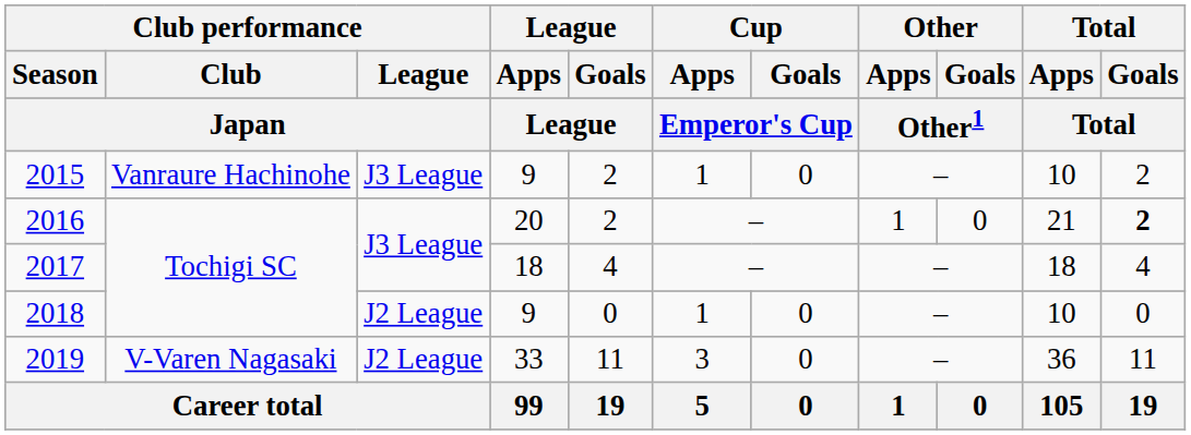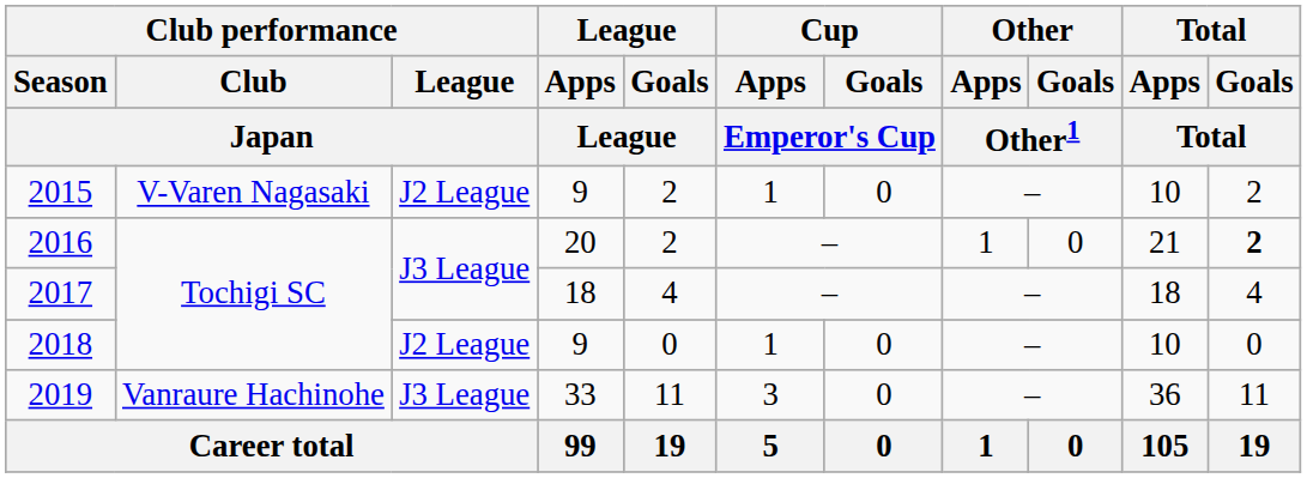 <table class="wikitable" style="text-align:center">
 <tr>
 <th colspan=3>Club performance</th>
 <th colspan=2>League</th>
 <th colspan=2>Cup</th>
 <th colspan=2>Other</th>
 <th colspan=2>Total</th>
 </tr>
 <tr>
 <th>Season</th>
 <th>Club</th>
 <th>League</th>
 <th>Apps</th>
 <th>Goals</th>
 <th>Apps</th>
 <th>Goals</th>
 <th>Apps</th>
 <th>Goals</th>
 <th>Apps</th>
 <th>Goals</th>
 </tr>
 <tr>
 <th colspan=3>Japan</th>
 <th colspan=2>League</th>
 <th colspan=2><a href='#'>Emperor's Cup</a></th>
 <th colspan="2">Other<sup><a href='#'>1</a></sup></th>
 <th colspan=2>Total</th>
 </tr>
 <tr>
 <td><a href='#'>2015</a></td>
-<td rowspan="1"><a href='#'>Vanraure Hachinohe</a></td>
-<td rowspan="1"><a href='#'>J3 League</a></td>
+<td rowspan="1"><a href='#'>V-Varen Nagasaki</a></td>
+<td rowspan="1"><a href='#'>J2 League</a></td>
 <td>9</td>
 <td>2</td>
 <td>1</td>
 <td>0</td>
 <td colspan="2">–</td>
 <td>10</td>
 <td>2</td>
 </tr>
 <tr>
 <td><a href='#'>2016</a></td>
 <td rowspan="3"><a href='#'>Tochigi SC</a></td>
 <td rowspan="2"><a href='#'>J3 League</a></td>
 <td>20</td>
 <td>2</td>
 <td colspan="2">–</td>
 <td>1</td>
 <td>0</td>
 <td>21</td>
 <td><strong>2</strong></td>
 </tr>
 <tr>
 <td><a href='#'>2017</a></td>
 <td>18</td>
 <td>4</td>
 <td colspan="2">–</td>
 <td colspan="2">–</td>
 <td>18</td>
 <td>4</td>
 </tr>
 <tr>
 <td><a href='#'>2018</a></td>
 <td><a href='#'>J2 League</a></td>
 <td>9</td>
 <td>0</td>
 <td>1</td>
 <td>0</td>
 <td colspan="2">–</td>
 <td>10</td>
 <td>0</td>
 </tr>
 <tr>
 <td><a href='#'>2019</a></td>
-<td rowspan="1"><a href='#'>V-Varen Nagasaki</a></td>
-<td rowspan="1"><a href='#'>J2 League</a></td>
+<td rowspan="1"><a href='#'>Vanraure Hachinohe</a></td>
+<td rowspan="1"><a href='#'>J3 League</a></td>
 <td>33</td>
 <td>11</td>
 <td>3</td>
 <td>0</td>
 <td colspan="2">–</td>
 <td>36</td>
 <td>11</td>
 </tr>
 <tr>
 <th colspan=3>Career total</th>
 <th>99</th>
 <th>19</th>
 <th>5</th>
 <th>0</th>
 <th>1</th>
 <th>0</th>
 <th>105</th>
 <th>19</th>
 </tr>
 </table>
